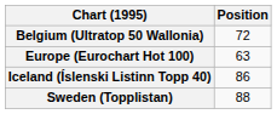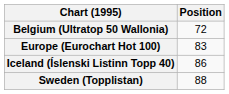 <table class="wikitable sortable plainrowheaders" style="text-align:center">
 <tr>
 <th>Chart (1995)</th>
 <th>Position</th>
 </tr>
 <tr>
 <th scope="row">Belgium (Ultratop 50 Wallonia)</th>
 <td>72</td>
 </tr>
 <tr>
 <th scope="row">Europe (Eurochart Hot 100)</th>
-<td>63</td>
+<td>83</td>
 </tr>
 <tr>
 <th scope="row">Iceland (Íslenski Listinn Topp 40)</th>
 <td>86</td>
 </tr>
 <tr>
 <th scope="row">Sweden (Topplistan)</th>
 <td>88</td>
 </tr>
 </table>
